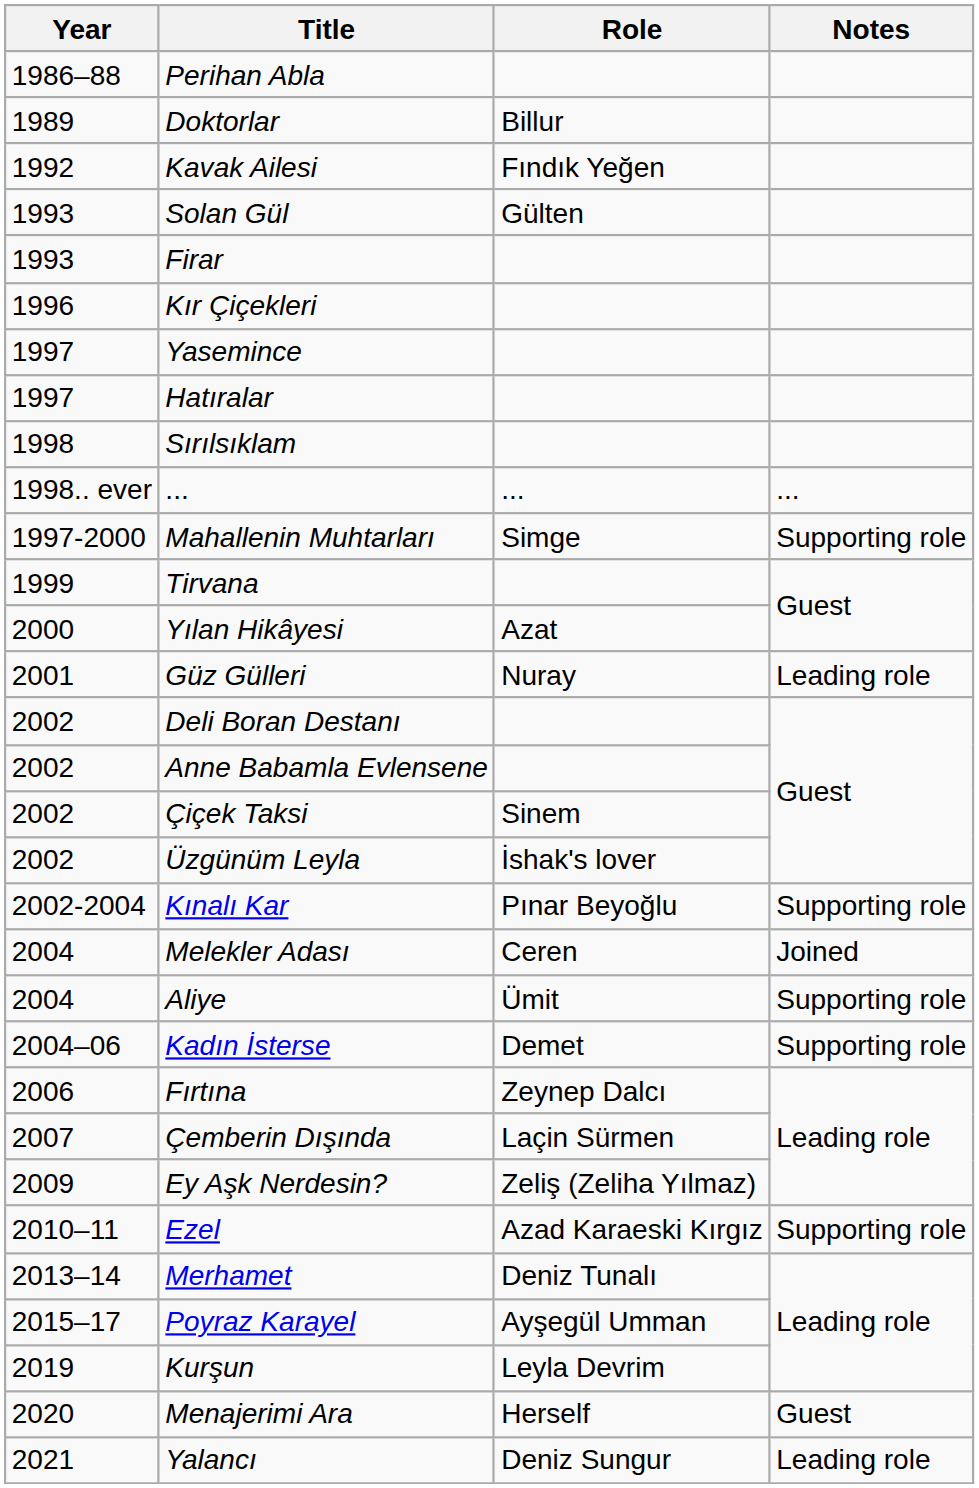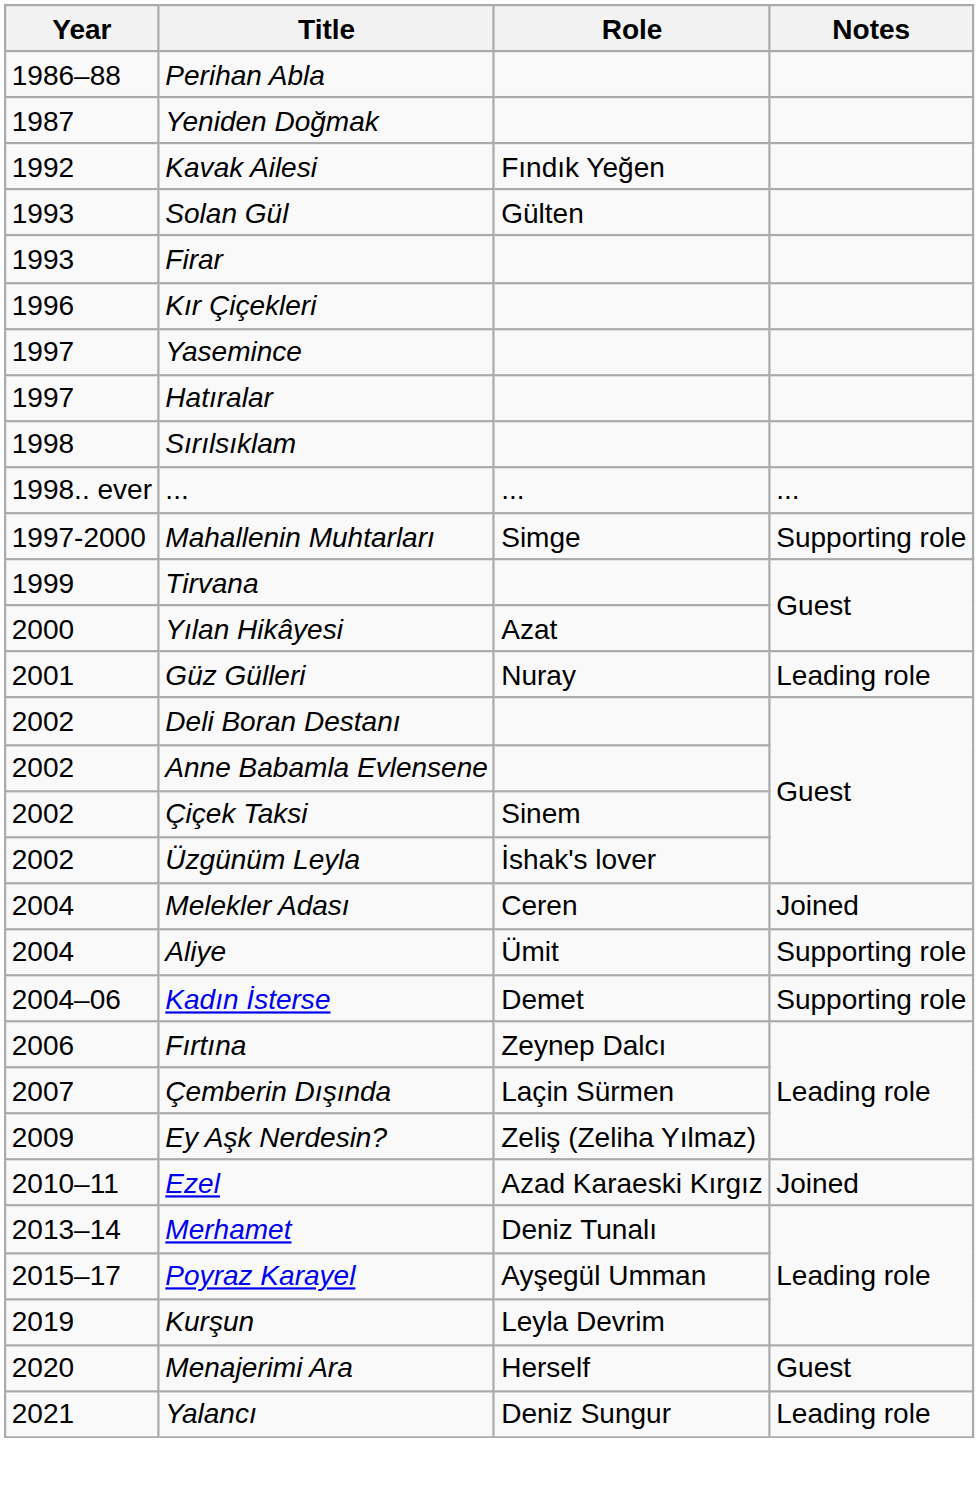 <table class="wikitable" style="font-size:80%">
 <tr>
 <th>Year</th>
 <th>Title</th>
 <th>Role</th>
 <th>Notes</th>
 </tr>
 <tr>
 <td>1986–88</td>
 <td><em>Perihan Abla</em></td>
 <td></td>
 <td></td>
 </tr>
 <tr>
-<td>1989</td>
-<td><em>Doktorlar</em></td>
-<td>Billur</td>
+<td>1987</td>
+<td><em>Yeniden Doğmak</em></td>
+<td></td>
 <td></td>
 </tr>
 <tr>
 <td>1992</td>
 <td><em>Kavak Ailesi</em></td>
 <td>Fındık Yeğen</td>
 <td></td>
 </tr>
 <tr>
 <td>1993</td>
 <td><em>Solan Gül</em></td>
 <td>Gülten</td>
 <td></td>
 </tr>
 <tr>
 <td>1993</td>
 <td><em>Firar</em></td>
 <td></td>
 <td></td>
 </tr>
 <tr>
 <td>1996</td>
 <td><em>Kır Çiçekleri</em></td>
 <td></td>
 <td></td>
 </tr>
 <tr>
 <td>1997</td>
 <td><em>Yasemince</em></td>
 <td></td>
 <td></td>
 </tr>
 <tr>
 <td>1997</td>
 <td><em>Hatıralar</em></td>
 <td></td>
 <td></td>
 </tr>
 <tr>
 <td>1998</td>
 <td><em>Sırılsıklam</em></td>
 <td></td>
 <td></td>
 </tr>
 <tr>
 <td>1998.. ever</td>
 <td>...</td>
 <td>...</td>
 <td>...</td>
 </tr>
 <tr>
 <td>1997-2000</td>
 <td><em>Mahallenin Muhtarları</em></td>
 <td>Simge</td>
 <td>Supporting role</td>
 </tr>
 <tr>
 <td>1999</td>
 <td><em>Tirvana</em></td>
 <td></td>
 <td rowspan="2">Guest</td>
 </tr>
 <tr>
 <td>2000</td>
 <td><em>Yılan Hikâyesi</em></td>
 <td>Azat</td>
 </tr>
 <tr>
 <td>2001</td>
 <td><em>Güz Gülleri</em></td>
 <td>Nuray</td>
 <td>Leading role</td>
 </tr>
 <tr>
 <td>2002</td>
 <td><em>Deli Boran Destanı</em></td>
 <td></td>
 <td rowspan="4">Guest</td>
 </tr>
 <tr>
 <td>2002</td>
 <td><em>Anne Babamla Evlensene</em></td>
 <td></td>
 </tr>
 <tr>
 <td>2002</td>
 <td><em>Çiçek Taksi</em></td>
 <td>Sinem</td>
 </tr>
 <tr>
 <td>2002</td>
 <td><em>Üzgünüm Leyla</em></td>
 <td>İshak's lover</td>
 </tr>
 <tr>
-<td>2002-2004</td>
-<td><em><a href='#'>Kınalı Kar</a></em></td>
-<td>Pınar Beyoğlu</td>
-<td>Supporting role</td>
-</tr>
-<tr>
 <td>2004</td>
 <td><em>Melekler Adası</em></td>
 <td>Ceren</td>
 <td>Joined</td>
 </tr>
 <tr>
 <td>2004</td>
 <td><em>Aliye</em></td>
 <td>Ümit</td>
 <td>Supporting role</td>
 </tr>
 <tr>
 <td>2004–06</td>
 <td><em><a href='#'>Kadın İsterse</a></em></td>
 <td>Demet</td>
 <td>Supporting role</td>
 </tr>
 <tr>
 <td>2006</td>
 <td><em>Fırtına</em></td>
 <td>Zeynep Dalcı</td>
 <td rowspan="3">Leading role</td>
 </tr>
 <tr>
 <td>2007</td>
 <td><em>Çemberin Dışında</em></td>
 <td>Laçin Sürmen</td>
 </tr>
 <tr>
 <td>2009</td>
 <td><em>Ey Aşk Nerdesin?</em></td>
 <td>Zeliş (Zeliha Yılmaz)</td>
 </tr>
 <tr>
 <td>2010–11</td>
 <td><em><a href='#'>Ezel</a></em></td>
 <td>Azad Karaeski Kırgız</td>
-<td>Supporting role</td>
+<td>Joined</td>
 </tr>
 <tr>
 <td>2013–14</td>
 <td><em><a href='#'>Merhamet</a></em></td>
 <td>Deniz Tunalı</td>
 <td rowspan="3">Leading role</td>
 </tr>
 <tr>
 <td>2015–17</td>
 <td><em><a href='#'>Poyraz Karayel</a></em></td>
 <td>Ayşegül Umman</td>
 </tr>
 <tr>
 <td>2019</td>
 <td><em>Kurşun</em></td>
 <td>Leyla Devrim</td>
 </tr>
 <tr>
 <td>2020</td>
 <td><em>Menajerimi Ara</em></td>
 <td>Herself</td>
 <td>Guest</td>
 </tr>
 <tr>
 <td>2021</td>
 <td><em>Yalancı</em></td>
 <td>Deniz Sungur</td>
 <td>Leading role</td>
 </tr>
 </table>
